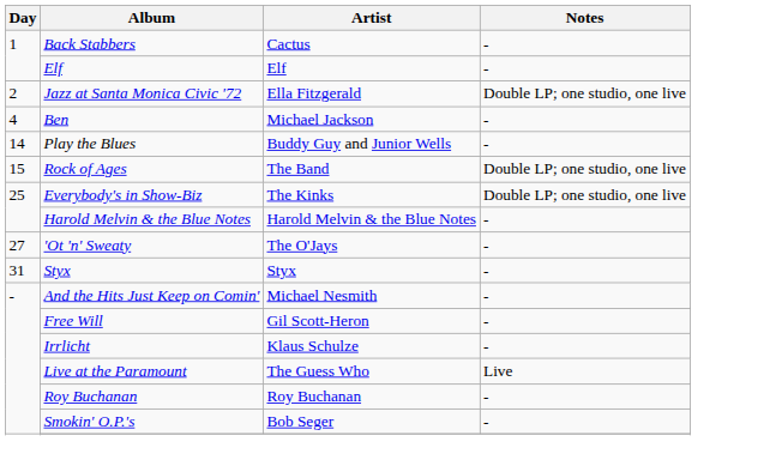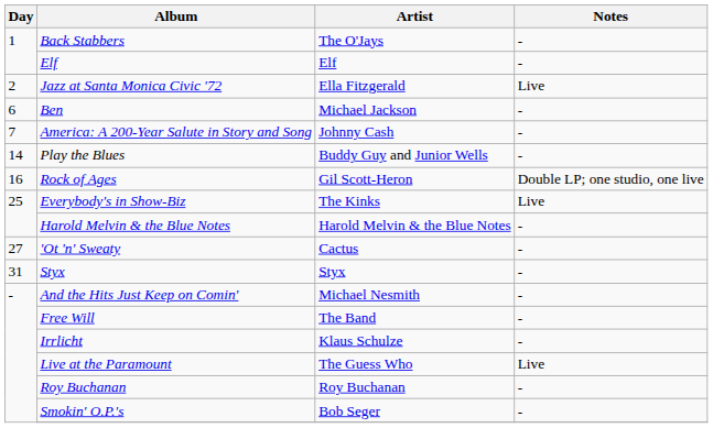 <table class="wikitable">
 <tr>
 <th>Day</th>
 <th>Album</th>
 <th>Artist</th>
 <th>Notes</th>
 </tr>
 <tr>
 <td rowspan="2" valign="top">1</td>
 <td><em><a href='#'>Back Stabbers</a></em></td>
-<td><a href='#'>Cactus</a></td>
+<td><a href='#'>The O'Jays</a></td>
 <td>-</td>
 </tr>
 <tr>
 <td><em><a href='#'>Elf</a></em></td>
 <td><a href='#'>Elf</a></td>
 <td>-</td>
 </tr>
 <tr>
 <td rowspan="1" valign="top">2</td>
 <td><em><a href='#'>Jazz at Santa Monica Civic '72</a></em></td>
 <td><a href='#'>Ella Fitzgerald</a></td>
-<td>Double LP; one studio, one live</td>
+<td>Live</td>
 </tr>
 <tr>
-<td rowspan="1" valign="top">4</td>
+<td rowspan="1" valign="top">6</td>
 <td><em><a href='#'>Ben</a></em></td>
 <td><a href='#'>Michael Jackson</a></td>
+<td>-</td>
+</tr>
+<tr>
+<td rowspan="1" valign="top">7</td>
+<td><em><a href='#'>America: A 200-Year Salute in Story and Song</a></em></td>
+<td><a href='#'>Johnny Cash</a></td>
 <td>-</td>
 </tr>
 <tr>
 <td rowspan="1" valign="top">14</td>
 <td><em>Play the Blues</em></td>
 <td><a href='#'>Buddy Guy</a> and <a href='#'>Junior Wells</a></td>
 <td>-</td>
 </tr>
 <tr>
-<td rowspan="1" valign="top">15</td>
+<td rowspan="1" valign="top">16</td>
 <td><em><a href='#'>Rock of Ages</a></em></td>
-<td><a href='#'>The Band</a></td>
+<td><a href='#'>Gil Scott-Heron</a></td>
 <td>Double LP; one studio, one live</td>
 </tr>
 <tr>
 <td rowspan="2" valign="top">25</td>
 <td><em><a href='#'>Everybody's in Show-Biz</a></em></td>
 <td><a href='#'>The Kinks</a></td>
-<td>Double LP; one studio, one live</td>
+<td>Live</td>
 </tr>
 <tr>
 <td><em><a href='#'>Harold Melvin & the Blue Notes</a></em></td>
 <td><a href='#'>Harold Melvin & the Blue Notes</a></td>
 <td>-</td>
 </tr>
 <tr>
 <td rowspan="1" valign="top">27</td>
 <td><em><a href='#'>'Ot 'n' Sweaty</a></em></td>
-<td><a href='#'>The O'Jays</a></td>
+<td><a href='#'>Cactus</a></td>
 <td>-</td>
 </tr>
 <tr>
 <td rowspan="1" valign="top">31</td>
 <td><em><a href='#'>Styx</a></em></td>
 <td><a href='#'>Styx</a></td>
 <td>-</td>
 </tr>
 <tr>
 <td rowspan="8" valign="top">-</td>
 <td><em><a href='#'>And the Hits Just Keep on Comin'</a></em></td>
 <td><a href='#'>Michael Nesmith</a></td>
 <td>-</td>
 </tr>
 <tr>
 <td><em><a href='#'>Free Will</a></em></td>
-<td><a href='#'>Gil Scott-Heron</a></td>
+<td><a href='#'>The Band</a></td>
 <td>-</td>
 </tr>
 <tr>
 <td><em><a href='#'>Irrlicht</a></em></td>
 <td><a href='#'>Klaus Schulze</a></td>
 <td>-</td>
 </tr>
 <tr>
 <td><em><a href='#'>Live at the Paramount</a></em></td>
 <td><a href='#'>The Guess Who</a></td>
 <td>Live</td>
 </tr>
 <tr>
 <td><em><a href='#'>Roy Buchanan</a></em></td>
 <td><a href='#'>Roy Buchanan</a></td>
 <td>-</td>
 </tr>
 <tr>
 <td><em><a href='#'>Smokin' O.P.'s</a></em></td>
 <td><a href='#'>Bob Seger</a></td>
 <td>-</td>
 </tr>
 <tr>
 </tr>
 <tr>
 </tr>
 </table>
